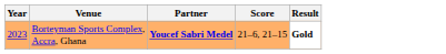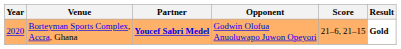 <table class="sortable wikitable" style="font-size: 90%;">
 <tr>
 <th>Year</th>
 <th>Venue</th>
 <th>Partner</th>
+<th>Opponent</th>
 <th>Score</th>
 <th>Result</th>
 </tr>
 <tr style="background:#FFB069">
-<td align="center"><a href='#'>2023</a></td>
+<td align="center"><a href='#'>2020</a></td>
 <td align="left"><a href='#'>Borteyman Sports Complex</a>,<br><a href='#'>Accra</a>, Ghana</td>
 <td align="left"><strong> <a href='#'>Youcef Sabri Medel</a></strong></td>
+<td align="left"> <a href='#'>Godwin Olofua</a><br> <a href='#'>Anuoluwapo Juwon Opeyori</a></td>
 <td align="left">21–6, 21–15</td>
 <td style="text-align:left; background:white"> <strong>Gold</strong></td>
 </tr>
 </table>
